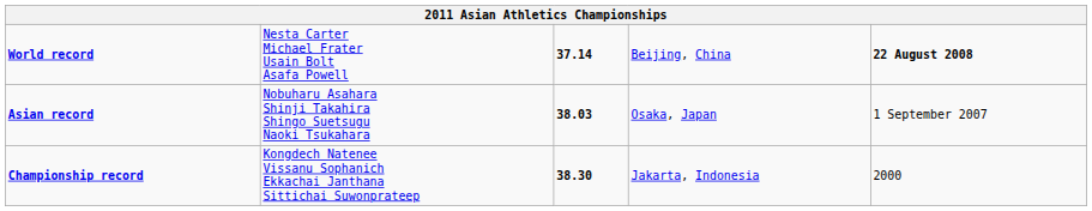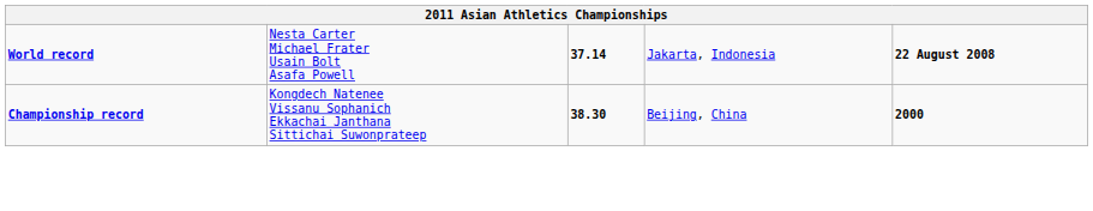 <table class="wikitable" width=75%>
 <tr>
 <th colspan="5">2011 Asian Athletics Championships</th>
 </tr>
 <tr>
 <td><strong><a href='#'>World record</a></strong></td>
 <td><a href='#'>Nesta Carter</a><br><a href='#'>Michael Frater</a><br><a href='#'>Usain Bolt</a><br><a href='#'>Asafa Powell</a><br></td>
 <td><strong>37.14</strong></td>
-<td><a href='#'>Beijing</a>, <a href='#'>China</a></td>
+<td><a href='#'>Jakarta</a>, <a href='#'>Indonesia</a></td>
 <td><strong>22 August 2008</strong></td>
-</tr>
-<tr>
-<td><strong><a href='#'>Asian record</a></strong></td>
-<td><a href='#'>Nobuharu Asahara</a><br><a href='#'>Shinji Takahira</a><br><a href='#'>Shingo Suetsugu</a><br><a href='#'>Naoki Tsukahara</a><br></td>
-<td><strong>38.03</strong></td>
-<td><a href='#'>Osaka</a>, <a href='#'>Japan</a></td>
-<td>1 September 2007</td>
 </tr>
 <tr>
 <td><strong><a href='#'>Championship record</a></strong></td>
 <td><a href='#'>Kongdech Natenee</a><br><a href='#'>Vissanu Sophanich</a><br><a href='#'>Ekkachai Janthana</a><br><a href='#'>Sittichai Suwonprateep</a><br></td>
 <td><strong>38.30</strong></td>
-<td><a href='#'>Jakarta</a>, <a href='#'>Indonesia</a></td>
-<td>2000</td>
+<td><a href='#'>Beijing</a>, <a href='#'>China</a></td>
+<td><strong>2000</strong></td>
 </tr>
 </table>
